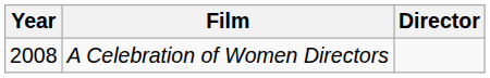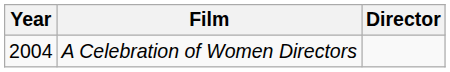 <table class="wikitable">
 <tr>
 <th>Year</th>
 <th>Film</th>
 <th>Director</th>
 </tr>
 <tr>
-<td>2008</td>
+<td>2004</td>
 <td><em>A Celebration of Women Directors</em></td>
 <td></td>
 </tr>
 </table>
